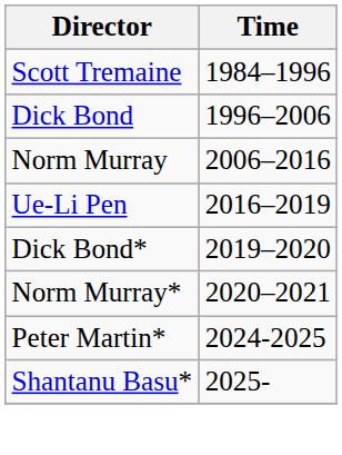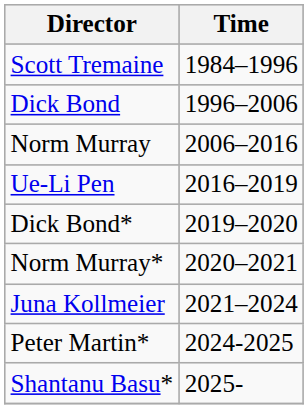 <table class="wikitable">
 <tr>
 <th>Director</th>
 <th>Time</th>
 </tr>
 <tr>
 <td><a href='#'>Scott Tremaine</a></td>
 <td>1984–1996</td>
 </tr>
 <tr>
 <td><a href='#'>Dick Bond</a></td>
 <td>1996–2006</td>
 </tr>
 <tr>
 <td>Norm Murray</td>
 <td>2006–2016</td>
 </tr>
 <tr>
 <td><a href='#'>Ue-Li Pen</a></td>
 <td>2016–2019</td>
 </tr>
 <tr>
 <td>Dick Bond*</td>
 <td>2019–2020</td>
 </tr>
 <tr>
 <td>Norm Murray*</td>
 <td>2020–2021</td>
 </tr>
 <tr>
+<td><a href='#'>Juna Kollmeier</a></td>
+<td>2021–2024</td>
+</tr>
+<tr>
 <td>Peter Martin*</td>
 <td>2024-2025</td>
 </tr>
 <tr>
 <td><a href='#'>Shantanu Basu</a>*</td>
 <td>2025-</td>
 </tr>
 <tr>
 </tr>
 </table>
